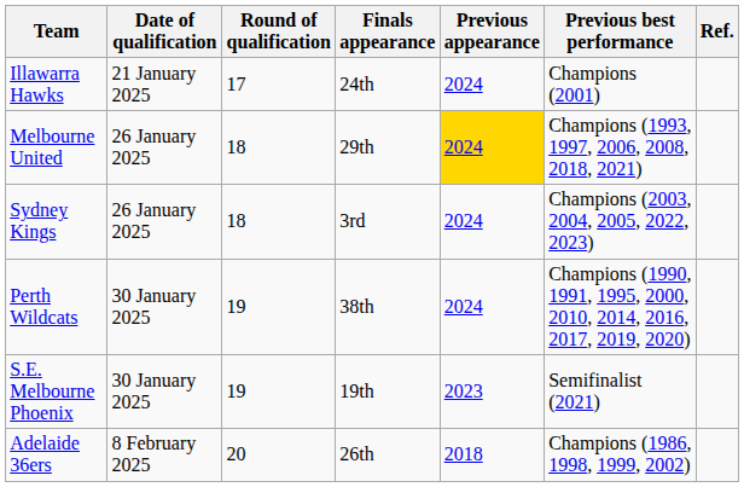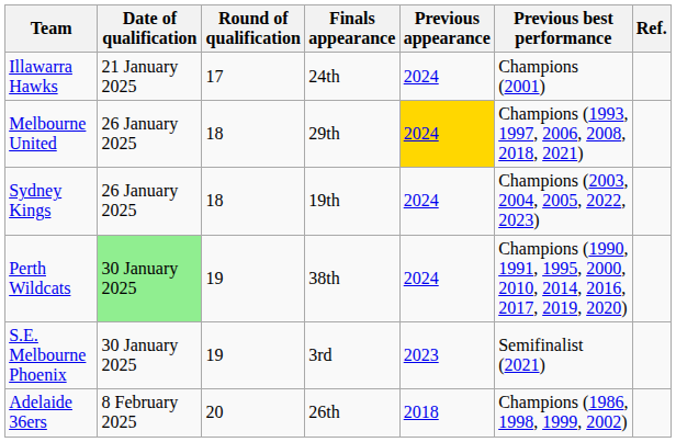 <table class="wikitable" style="text-align:left">
 <tr>
 <th>Team</th>
 <th>Date of<br>qualification</th>
 <th>Round of<br>qualification</th>
 <th>Finals<br>appearance</th>
 <th>Previous<br>appearance</th>
 <th>Previous best<br>performance</th>
 <th>Ref.</th>
 </tr>
 <tr>
 <td><a href='#'>Illawarra Hawks</a></td>
 <td>21 January 2025</td>
 <td>17</td>
 <td>24th</td>
 <td><a href='#'>2024</a></td>
 <td>Champions (<a href='#'>2001</a>)</td>
 <td></td>
 </tr>
 <tr>
 <td><a href='#'>Melbourne United</a></td>
 <td>26 January 2025</td>
 <td>18</td>
 <td>29th</td>
 <td style="background: gold;"><a href='#'>2024</a></td>
 <td>Champions (<a href='#'>1993</a>, <a href='#'>1997</a>, <a href='#'>2006</a>, <a href='#'>2008</a>, <a href='#'>2018</a>, <a href='#'>2021</a>)</td>
 <td></td>
 </tr>
 <tr>
 <td><a href='#'>Sydney Kings</a></td>
 <td>26 January 2025</td>
 <td>18</td>
-<td>3rd</td>
+<td>19th</td>
 <td><a href='#'>2024</a></td>
 <td>Champions (<a href='#'>2003</a>, <a href='#'>2004</a>, <a href='#'>2005</a>, <a href='#'>2022</a>, <a href='#'>2023</a>)</td>
 <td></td>
 </tr>
 <tr>
 <td><a href='#'>Perth Wildcats</a></td>
-<td>30 January 2025</td>
+<td style="background: lightgreen;">30 January 2025</td>
 <td>19</td>
 <td>38th</td>
 <td><a href='#'>2024</a></td>
 <td>Champions (<a href='#'>1990</a>, <a href='#'>1991</a>, <a href='#'>1995</a>, <a href='#'>2000</a>, <a href='#'>2010</a>, <a href='#'>2014</a>, <a href='#'>2016</a>, <a href='#'>2017</a>, <a href='#'>2019</a>, <a href='#'>2020</a>)</td>
 <td></td>
 </tr>
 <tr>
 <td><a href='#'>S.E. Melbourne Phoenix</a></td>
 <td>30 January 2025</td>
 <td>19</td>
-<td>19th</td>
+<td>3rd</td>
 <td><a href='#'>2023</a></td>
 <td>Semifinalist (<a href='#'>2021</a>)</td>
 <td></td>
 </tr>
 <tr>
 <td><a href='#'>Adelaide 36ers</a></td>
 <td>8 February 2025</td>
 <td>20</td>
 <td>26th</td>
 <td><a href='#'>2018</a></td>
 <td>Champions (<a href='#'>1986</a>, <a href='#'>1998</a>, <a href='#'>1999</a>, <a href='#'>2002</a>)</td>
 <td></td>
 </tr>
 </table>
